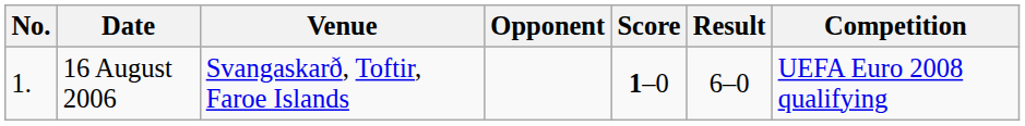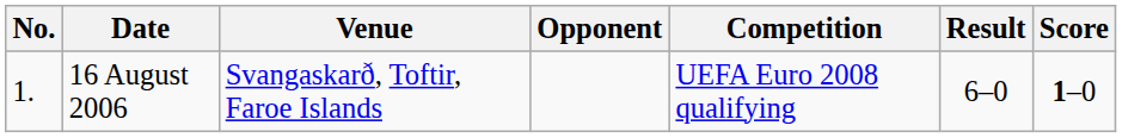 <table class="wikitable">
 <tr>
 <th>No.</th>
 <th>Date</th>
 <th>Venue</th>
 <th>Opponent</th>
+<th>Competition</th>
+<th>Result</th>
 <th>Score</th>
-<th>Result</th>
-<th>Competition</th>
 </tr>
 <tr>
 <td>1.</td>
 <td>16 August 2006</td>
 <td><a href='#'>Svangaskarð</a>, <a href='#'>Toftir</a>, <a href='#'>Faroe Islands</a></td>
 <td></td>
+<td><a href='#'>UEFA Euro 2008 qualifying</a></td>
+<td align=center>6–0</td>
 <td align=center><strong>1</strong>–0</td>
-<td align=center>6–0</td>
-<td><a href='#'>UEFA Euro 2008 qualifying</a></td>
 </tr>
 </table>
